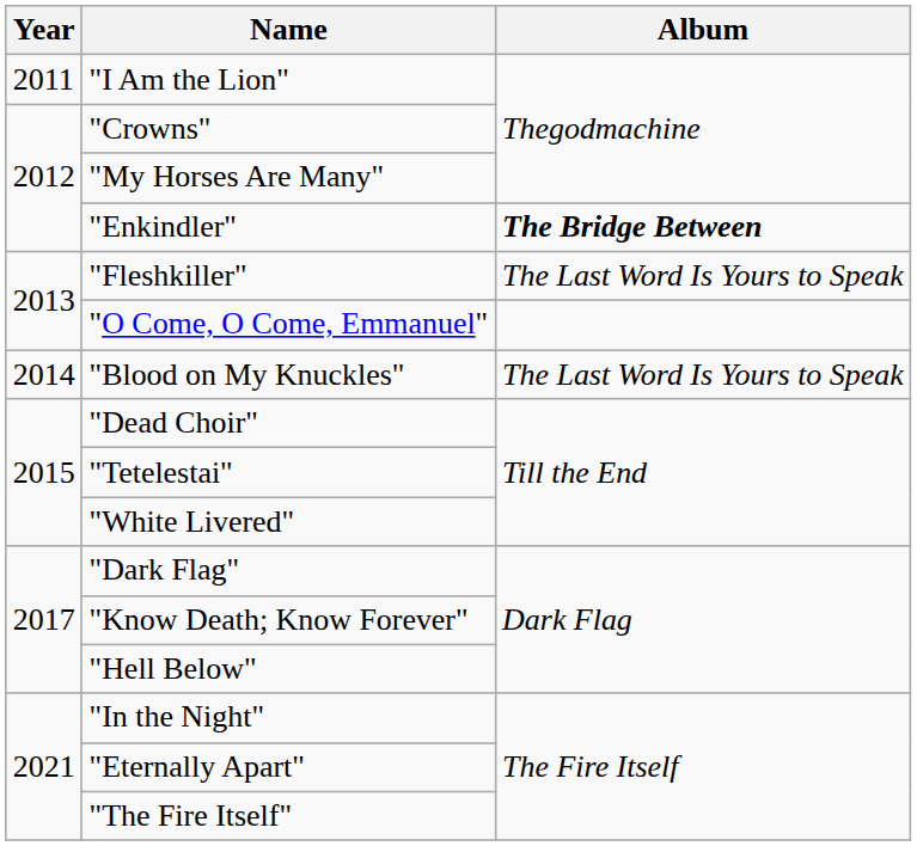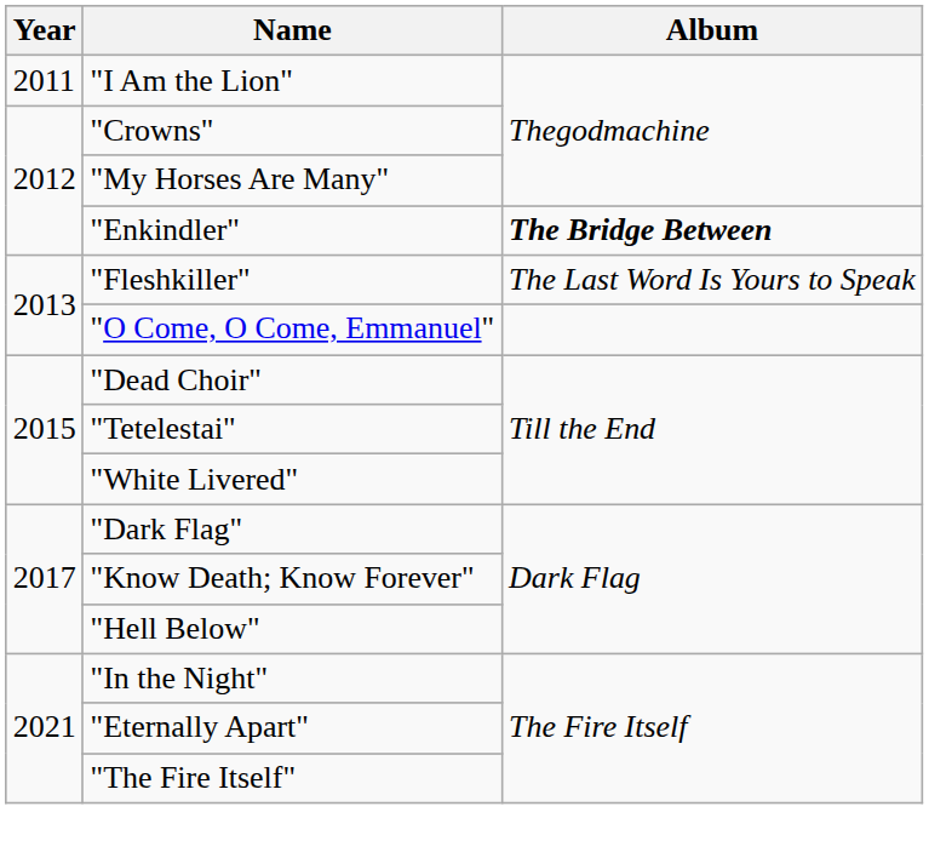 <table class=wikitable>
 <tr>
 <th>Year</th>
 <th>Name</th>
 <th>Album</th>
 </tr>
 <tr>
 <td>2011</td>
 <td>"I Am the Lion"</td>
 <td rowspan="3"><em>Thegodmachine</em></td>
 </tr>
 <tr>
 <td rowspan="3">2012</td>
 <td>"Crowns"</td>
 </tr>
 <tr>
 <td>"My Horses Are Many"</td>
 </tr>
 <tr>
 <td>"Enkindler"</td>
 <td><strong><em>The Bridge Between</em></strong></td>
 </tr>
 <tr>
 <td rowspan="2">2013</td>
 <td>"Fleshkiller"</td>
 <td><em>The Last Word Is Yours to Speak</em></td>
 </tr>
 <tr>
 <td>"<a href='#'>O Come, O Come, Emmanuel</a>"</td>
 <td></td>
-</tr>
-<tr>
-<td>2014</td>
-<td>"Blood on My Knuckles"</td>
-<td><em>The Last Word Is Yours to Speak</em></td>
 </tr>
 <tr>
 <td rowspan="3">2015</td>
 <td>"Dead Choir"</td>
 <td rowspan="3"><em>Till the End</em></td>
 </tr>
 <tr>
 <td>"Tetelestai"</td>
 </tr>
 <tr>
 <td>"White Livered"</td>
 </tr>
 <tr>
 <td rowspan="3">2017</td>
 <td>"Dark Flag"</td>
 <td rowspan="3"><em>Dark Flag</em></td>
 </tr>
 <tr>
 <td>"Know Death; Know Forever"</td>
 </tr>
 <tr>
 <td>"Hell Below"</td>
 </tr>
 <tr>
 <td rowspan="3">2021</td>
 <td>"In the Night"</td>
 <td rowspan="3"><em>The Fire Itself</em></td>
 </tr>
 <tr>
 <td>"Eternally Apart"</td>
 </tr>
 <tr>
 <td>"The Fire Itself"</td>
 </tr>
 </table>
